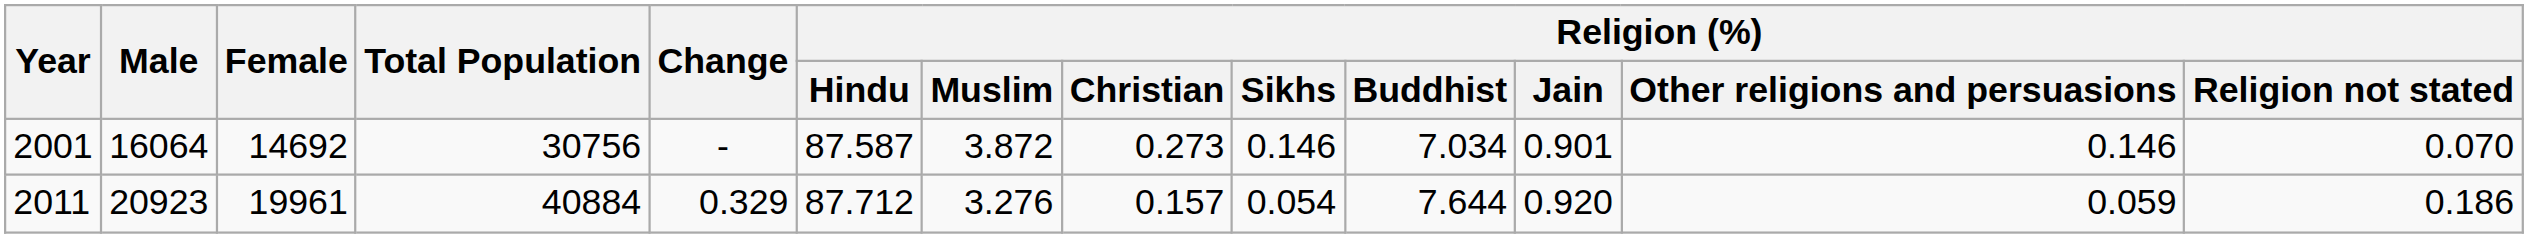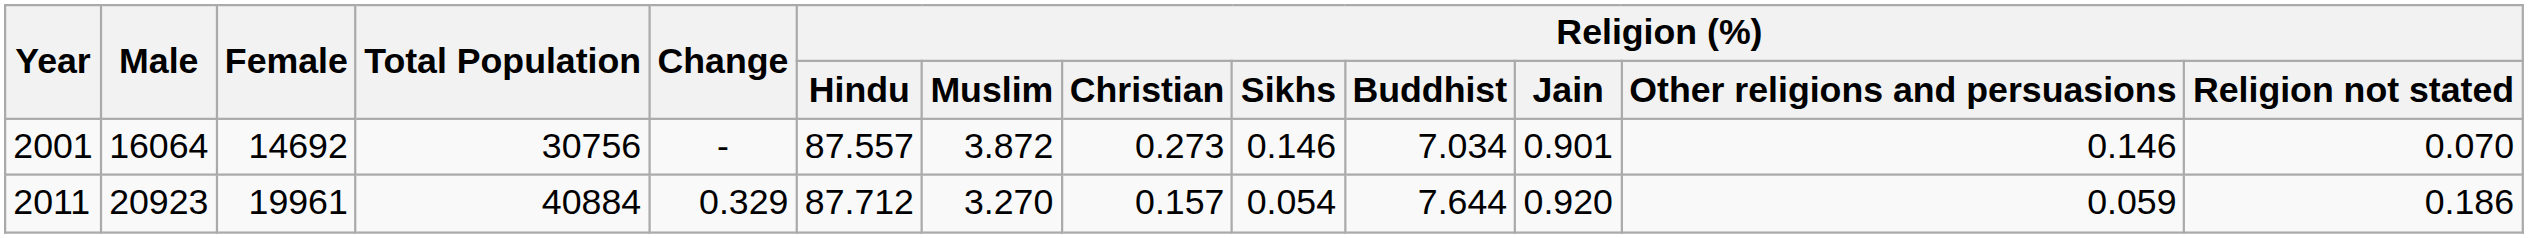 <table class="wikitable">
 <tr>
 <th rowspan="2">Year</th>
 <th rowspan="2">Male</th>
 <th rowspan="2">Female</th>
 <th rowspan="2">Total Population</th>
 <th rowspan="2">Change</th>
 <th colspan="8">Religion (%)</th>
 </tr>
 <tr>
 <th>Hindu</th>
 <th>Muslim</th>
 <th>Christian</th>
 <th>Sikhs</th>
 <th>Buddhist</th>
 <th>Jain</th>
 <th>Other religions and persuasions</th>
 <th>Religion not stated</th>
 </tr>
 <tr>
 <td>2001</td>
 <td style="text-align:right;">16064</td>
 <td style="text-align:right;">14692</td>
 <td style="text-align:right;">30756</td>
 <td style="text-align:center;">-</td>
-<td style="text-align:right;">87.587</td>
+<td style="text-align:right;">87.557</td>
 <td style="text-align:right;">3.872</td>
 <td style="text-align:right;">0.273</td>
 <td style="text-align:right;">0.146</td>
 <td style="text-align:right;">7.034</td>
 <td style="text-align:right;">0.901</td>
 <td style="text-align:right;">0.146</td>
 <td style="text-align:right;">0.070</td>
 </tr>
 <tr>
 <td>2011</td>
 <td style="text-align:right;">20923</td>
 <td style="text-align:right;">19961</td>
 <td style="text-align:right;">40884</td>
 <td style="text-align:right;">0.329</td>
 <td style="text-align:right;">87.712</td>
-<td style="text-align:right;">3.276</td>
+<td style="text-align:right;">3.270</td>
 <td style="text-align:right;">0.157</td>
 <td style="text-align:right;">0.054</td>
 <td style="text-align:right;">7.644</td>
 <td style="text-align:right;">0.920</td>
 <td style="text-align:right;">0.059</td>
 <td style="text-align:right;">0.186</td>
 </tr>
 </table>
